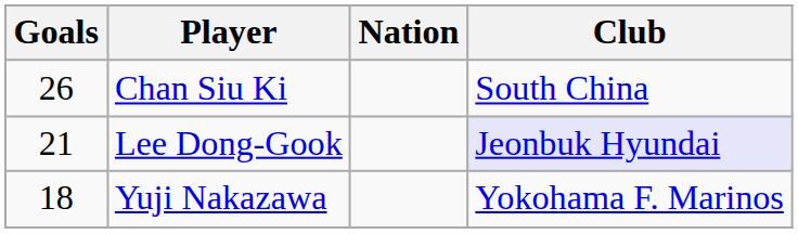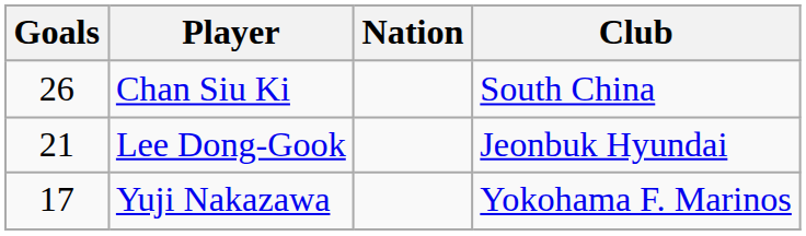 <table class="wikitable">
 <tr>
 <th>Goals</th>
 <th>Player</th>
 <th>Nation</th>
 <th>Club</th>
 </tr>
 <tr>
 <td align="center">26</td>
 <td><a href='#'>Chan Siu Ki</a></td>
 <td></td>
 <td> <a href='#'>South China</a></td>
 </tr>
 <tr>
 <td align="center">21</td>
 <td><a href='#'>Lee Dong-Gook</a></td>
 <td></td>
-<td style="background: lavender;"> <a href='#'>Jeonbuk Hyundai</a></td>
+<td> <a href='#'>Jeonbuk Hyundai</a></td>
 </tr>
 <tr>
-<td align="center">18</td>
+<td align="center">17</td>
 <td><a href='#'>Yuji Nakazawa</a></td>
 <td></td>
 <td> <a href='#'>Yokohama F. Marinos</a></td>
 </tr>
 </table>
